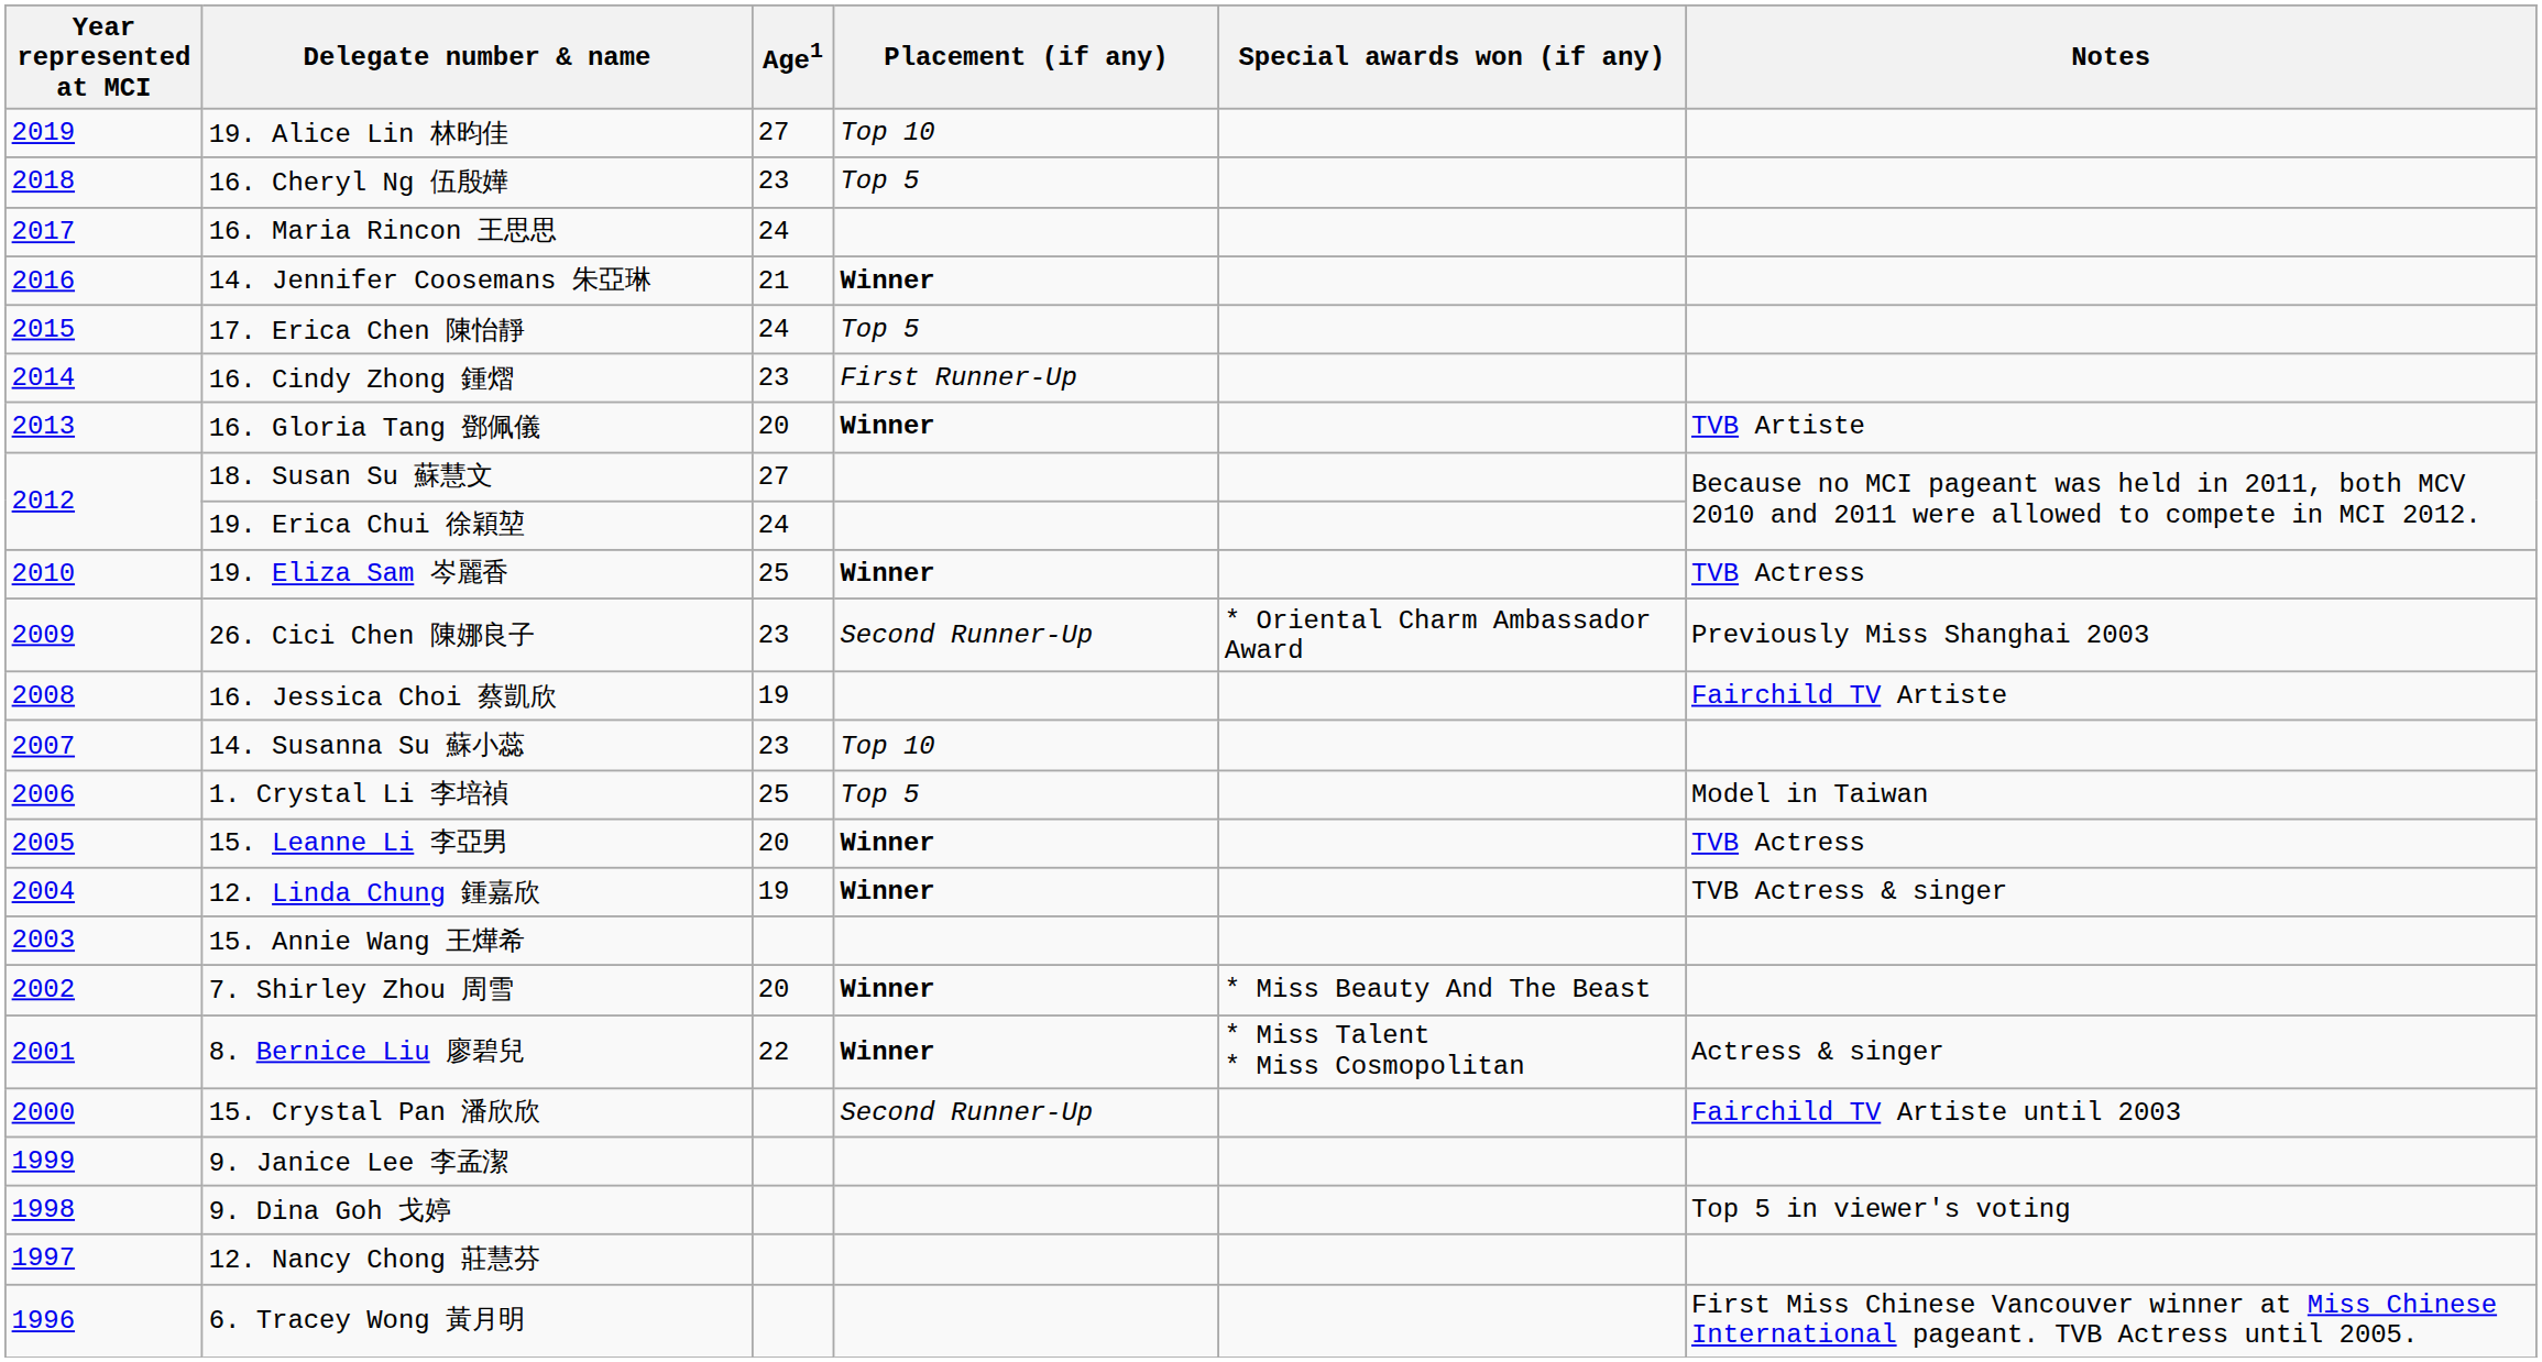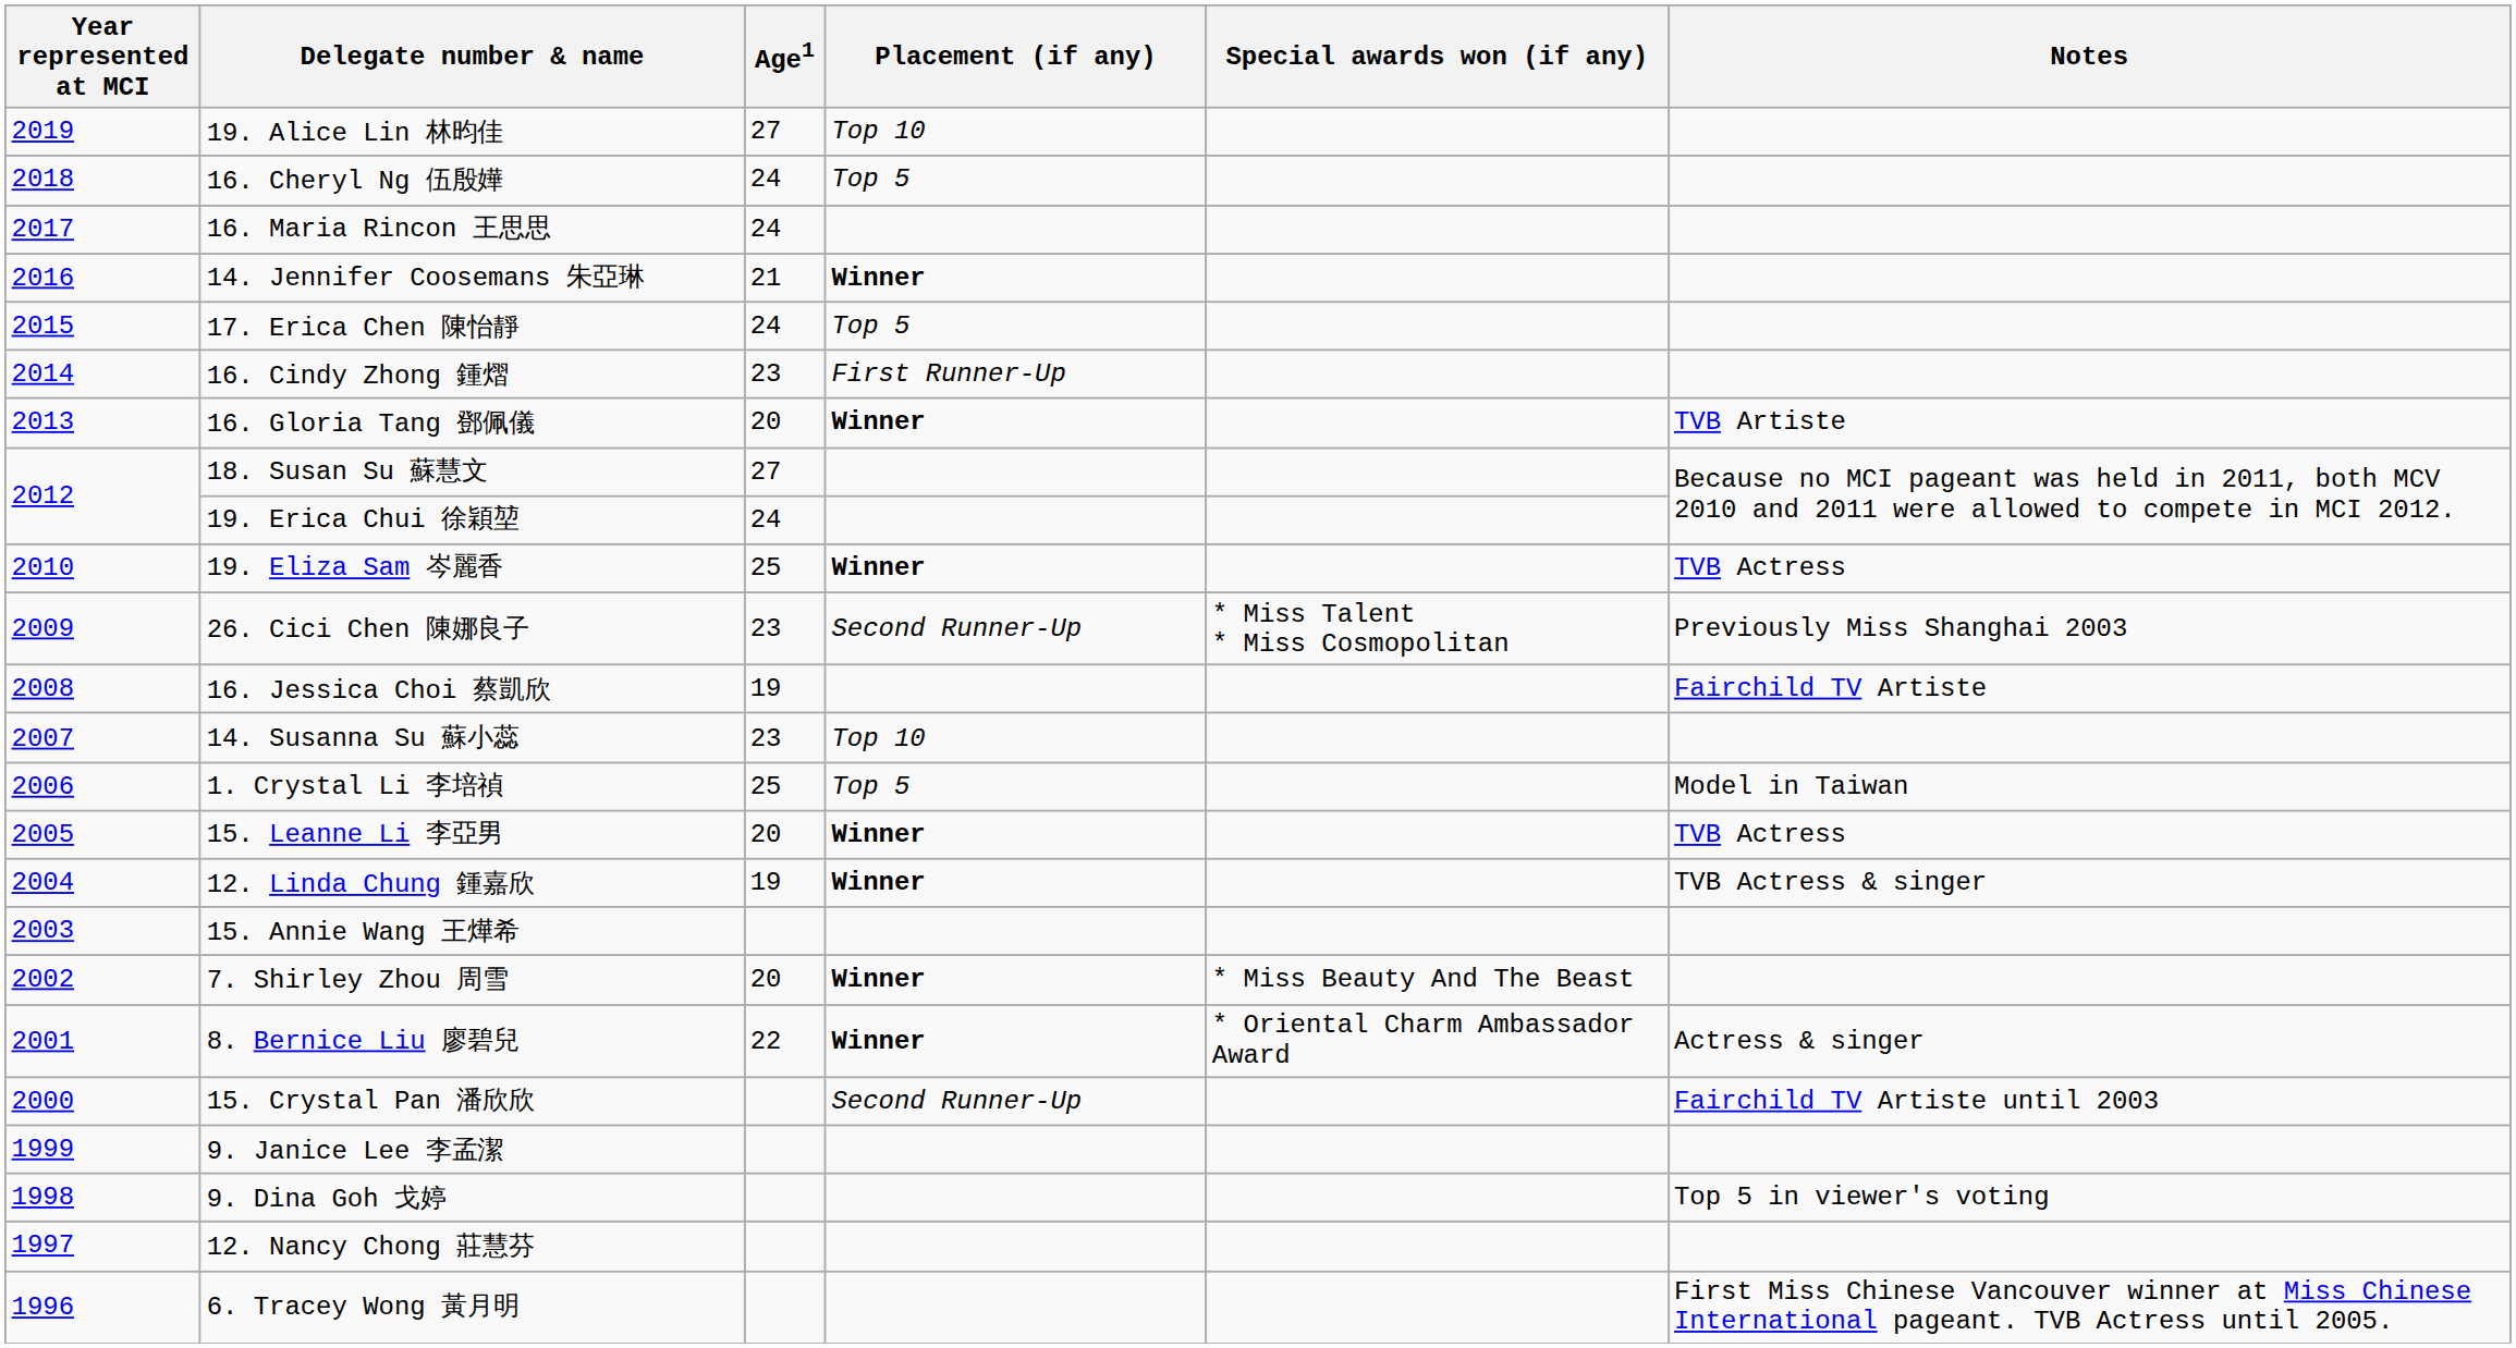 <table class="wikitable">
 <tr>
 <th width=5%>Year represented at MCI</th>
 <th width=20%>Delegate number & name</th>
 <th width=3%>Age<sup>1</sup></th>
 <th width=14%>Placement (if any)</th>
 <th width=17%>Special awards won (if any)</th>
 <th width=31%>Notes</th>
 </tr>
 <tr>
 <td><a href='#'>2019</a></td>
 <td>19. Alice Lin 林昀佳</td>
 <td>27</td>
 <td><em>Top 10</em></td>
 <td></td>
 <td></td>
 </tr>
 <tr>
 <td><a href='#'>2018</a></td>
 <td>16. Cheryl Ng 伍殷嬅</td>
-<td>23</td>
+<td>24</td>
 <td><em>Top 5</em></td>
 <td></td>
 <td></td>
 </tr>
 <tr>
 <td><a href='#'>2017</a></td>
 <td>16. Maria Rincon 王思思</td>
 <td>24</td>
 <td></td>
 <td></td>
 <td></td>
 </tr>
 <tr>
 <td><a href='#'>2016</a></td>
 <td>14. Jennifer Coosemans 朱亞琳</td>
 <td>21</td>
 <td><strong>Winner</strong></td>
 <td></td>
 <td></td>
 </tr>
 <tr>
 <td><a href='#'>2015</a></td>
 <td>17. Erica Chen 陳怡靜</td>
 <td>24</td>
 <td><em>Top 5</em></td>
 <td></td>
 <td></td>
 </tr>
 <tr>
 <td><a href='#'>2014</a></td>
 <td>16. Cindy Zhong 鍾熠</td>
 <td>23</td>
 <td><em>First Runner-Up</em></td>
 <td></td>
 <td></td>
 </tr>
 <tr>
 <td><a href='#'>2013</a></td>
 <td>16. Gloria Tang 鄧佩儀</td>
 <td>20</td>
 <td><strong>Winner</strong></td>
 <td></td>
 <td><a href='#'>TVB</a>  Artiste</td>
 </tr>
 <tr>
 <td rowspan="2"><a href='#'>2012</a></td>
 <td>18. Susan Su 蘇慧文</td>
 <td>27</td>
 <td></td>
 <td></td>
 <td rowspan="2">Because no MCI pageant was held in 2011, both MCV 2010 and 2011 were allowed to compete in MCI 2012.</td>
 </tr>
 <tr>
 <td>19. Erica Chui 徐穎堃</td>
 <td>24</td>
 <td></td>
 <td></td>
 </tr>
 <tr>
 <td><a href='#'>2010</a></td>
 <td>19. <a href='#'>Eliza Sam</a> 岑麗香</td>
 <td>25</td>
 <td><strong>Winner</strong></td>
 <td></td>
 <td><a href='#'>TVB</a>  Actress</td>
 </tr>
 <tr>
 <td><a href='#'>2009</a></td>
 <td>26. Cici Chen 陳娜良子</td>
 <td>23</td>
 <td><em>Second Runner-Up</em></td>
-<td>* Oriental Charm Ambassador Award</td>
+<td>* Miss Talent <br>* Miss Cosmopolitan</td>
 <td>Previously Miss Shanghai 2003</td>
 </tr>
 <tr>
 <td><a href='#'>2008</a></td>
 <td>16. Jessica Choi 蔡凱欣</td>
 <td>19</td>
 <td></td>
 <td></td>
 <td><a href='#'>Fairchild TV</a> Artiste</td>
 </tr>
 <tr>
 <td><a href='#'>2007</a></td>
 <td>14. Susanna Su 蘇小蕊</td>
 <td>23</td>
 <td><em>Top 10</em></td>
 <td></td>
 <td></td>
 </tr>
 <tr>
 <td><a href='#'>2006</a></td>
 <td>1. Crystal Li 李培禎</td>
 <td>25</td>
 <td><em>Top 5</em></td>
 <td></td>
 <td>Model in Taiwan</td>
 </tr>
 <tr>
 <td><a href='#'>2005</a></td>
 <td>15. <a href='#'>Leanne Li</a> 李亞男</td>
 <td>20</td>
 <td><strong>Winner</strong></td>
 <td></td>
 <td><a href='#'>TVB</a> Actress</td>
 </tr>
 <tr>
 <td><a href='#'>2004</a></td>
 <td>12. <a href='#'>Linda Chung</a> 鍾嘉欣</td>
 <td>19</td>
 <td><strong>Winner</strong></td>
 <td></td>
 <td>TVB Actress & singer</td>
 </tr>
 <tr>
 <td><a href='#'>2003</a></td>
 <td>15. Annie Wang 王燁希</td>
 <td></td>
 <td></td>
 <td></td>
 <td></td>
 </tr>
 <tr>
 <td><a href='#'>2002</a></td>
 <td>7. Shirley Zhou 周雪</td>
 <td>20</td>
 <td><strong>Winner</strong></td>
 <td>* Miss Beauty And The Beast</td>
 <td></td>
 </tr>
 <tr>
 <td><a href='#'>2001</a></td>
 <td>8. <a href='#'>Bernice Liu</a> 廖碧兒</td>
 <td>22</td>
 <td><strong>Winner</strong></td>
-<td>* Miss Talent <br>* Miss Cosmopolitan</td>
+<td>* Oriental Charm Ambassador Award</td>
 <td>Actress & singer</td>
 </tr>
 <tr>
 <td><a href='#'>2000</a></td>
 <td>15. Crystal Pan 潘欣欣</td>
 <td></td>
 <td><em>Second Runner-Up</em></td>
 <td></td>
 <td><a href='#'>Fairchild TV</a> Artiste until 2003</td>
 </tr>
 <tr>
 <td><a href='#'>1999</a></td>
 <td>9. Janice Lee 李孟潔</td>
 <td></td>
 <td></td>
 <td></td>
 <td></td>
 </tr>
 <tr>
 <td><a href='#'>1998</a></td>
 <td>9. Dina Goh 戈婷</td>
 <td></td>
 <td></td>
 <td></td>
 <td>Top 5 in viewer's voting</td>
 </tr>
 <tr>
 <td><a href='#'>1997</a></td>
 <td>12. Nancy Chong 莊慧芬</td>
 <td></td>
 <td></td>
 <td></td>
 <td></td>
 </tr>
 <tr>
 <td><a href='#'>1996</a></td>
 <td>6. Tracey Wong 黃月明</td>
 <td></td>
 <td></td>
 <td></td>
 <td>First Miss Chinese Vancouver winner at <a href='#'>Miss Chinese International</a> pageant. TVB Actress until 2005.</td>
 </tr>
 </table>
